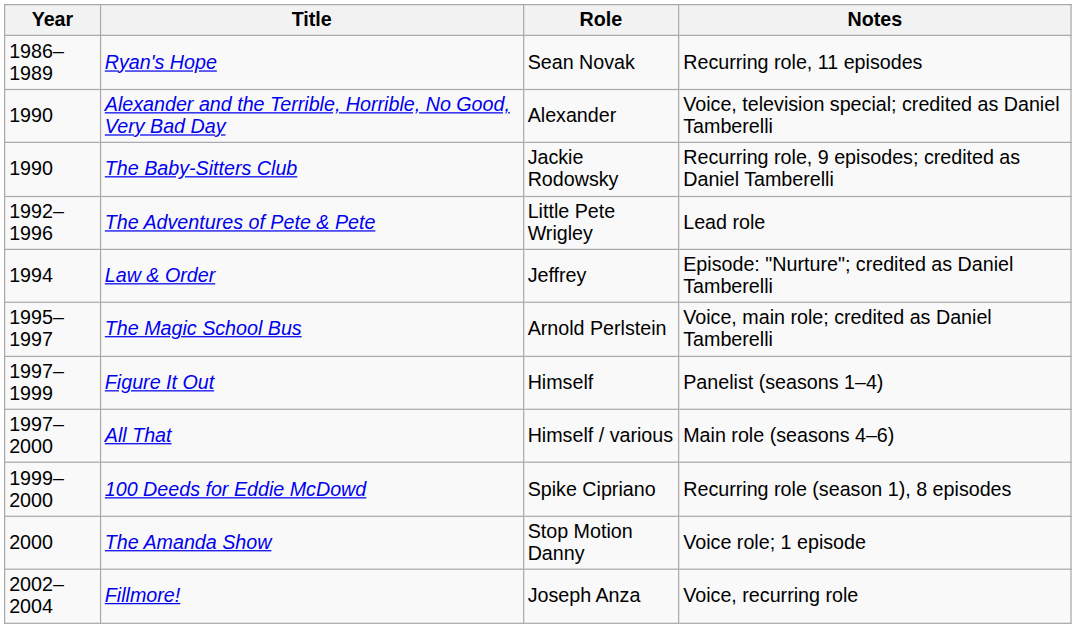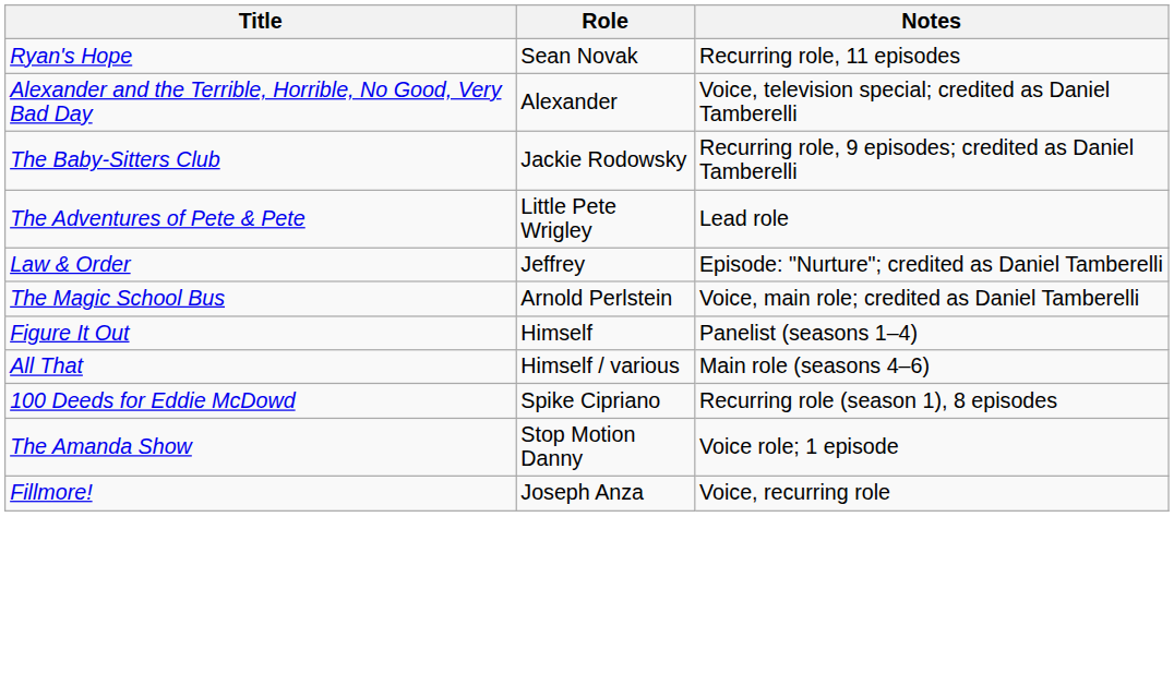 <table class="wikitable sortable">
 <tr>
-<th>Year</th>
 <th>Title</th>
 <th>Role</th>
 <th class="unsortable">Notes</th>
 </tr>
 <tr>
-<td>1986–1989</td>
 <td><em><a href='#'>Ryan's Hope</a></em></td>
 <td>Sean Novak</td>
 <td>Recurring role, 11 episodes</td>
 </tr>
 <tr>
-<td>1990</td>
 <td><em><a href='#'>Alexander and the Terrible, Horrible, No Good, Very Bad Day</a></em></td>
 <td>Alexander</td>
 <td>Voice, television special; credited as Daniel Tamberelli</td>
 </tr>
 <tr>
-<td>1990</td>
 <td><em><a href='#'>The Baby-Sitters Club</a></em></td>
 <td>Jackie Rodowsky</td>
 <td>Recurring role, 9 episodes; credited as Daniel Tamberelli</td>
 </tr>
 <tr>
-<td>1992–1996</td>
 <td><em><a href='#'>The Adventures of Pete & Pete</a></em></td>
 <td>Little Pete Wrigley</td>
 <td>Lead role</td>
 </tr>
 <tr>
-<td>1994</td>
 <td><em><a href='#'>Law & Order</a></em></td>
 <td>Jeffrey</td>
 <td>Episode: "Nurture"; credited as Daniel Tamberelli</td>
 </tr>
 <tr>
-<td>1995–1997</td>
 <td><em><a href='#'>The Magic School Bus</a></em></td>
 <td>Arnold Perlstein</td>
 <td>Voice, main role; credited as Daniel Tamberelli</td>
 </tr>
 <tr>
-<td>1997–1999</td>
 <td><em><a href='#'>Figure It Out</a></em></td>
 <td>Himself</td>
 <td>Panelist (seasons 1–4)</td>
 </tr>
 <tr>
-<td>1997–2000</td>
 <td><em><a href='#'>All That</a></em></td>
 <td>Himself / various</td>
 <td>Main role (seasons 4–6)</td>
 </tr>
 <tr>
-<td>1999–2000</td>
 <td><em><a href='#'>100 Deeds for Eddie McDowd</a></em></td>
 <td>Spike Cipriano</td>
 <td>Recurring role (season 1), 8 episodes</td>
 </tr>
 <tr>
-<td>2000</td>
 <td><em><a href='#'>The Amanda Show</a></em></td>
 <td>Stop Motion Danny</td>
 <td>Voice role; 1 episode</td>
 </tr>
 <tr>
-<td>2002–2004</td>
 <td><em><a href='#'>Fillmore!</a></em></td>
 <td>Joseph Anza</td>
 <td>Voice, recurring role</td>
 </tr>
 </table>
